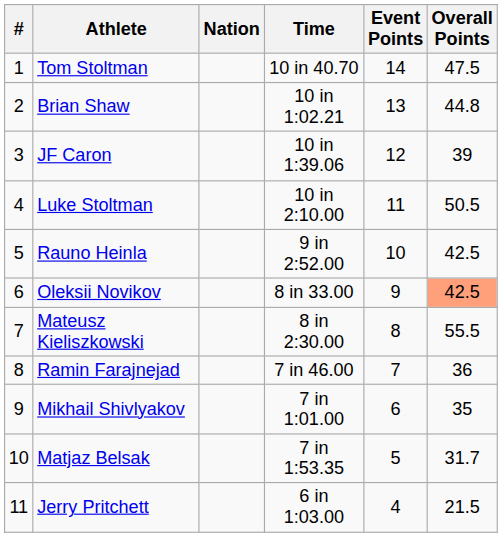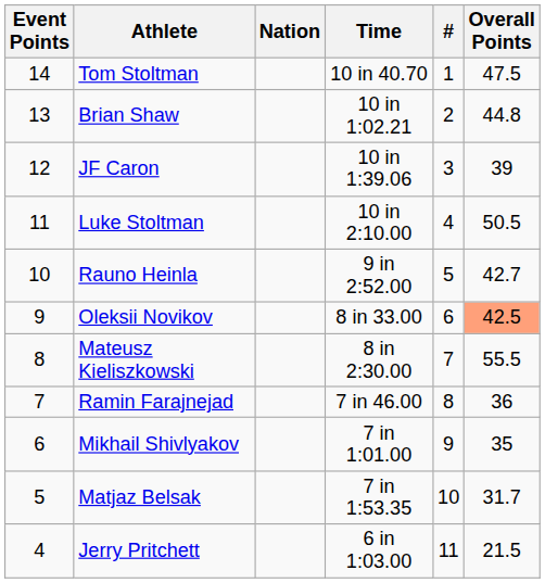 <table class="wikitable sortable" style="text-align:center;width: 70%;">
 <tr>
-<th scope="col" style="width: 10px;">#</th>
+<th scope="col" style="width: 10px;">Event Points</th>
 <th scope="col">Athlete</th>
 <th scope="col">Nation</th>
 <th scope="col">Time</th>
-<th scope="col" style="width: 10px;">Event Points</th>
+<th scope="col" style="width: 10px;">#</th>
 <th scope="col" style="width: 10px;">Overall Points</th>
 </tr>
 <tr>
-<td>1</td>
+<td>14</td>
 <td align=left><a href='#'>Tom Stoltman</a></td>
 <td align=left></td>
 <td>10 in 40.70</td>
-<td>14</td>
+<td>1</td>
 <td>47.5</td>
 </tr>
 <tr>
-<td>2</td>
+<td>13</td>
 <td align=left><a href='#'>Brian Shaw</a></td>
 <td align=left></td>
 <td>10 in 1:02.21</td>
-<td>13</td>
+<td>2</td>
 <td>44.8</td>
 </tr>
 <tr>
-<td>3</td>
+<td>12</td>
 <td align=left><a href='#'>JF Caron</a></td>
 <td align=left></td>
 <td>10 in 1:39.06</td>
-<td>12</td>
+<td>3</td>
 <td>39</td>
 </tr>
 <tr>
-<td>4</td>
+<td>11</td>
 <td align=left><a href='#'>Luke Stoltman</a></td>
 <td align=left></td>
 <td>10 in 2:10.00</td>
-<td>11</td>
+<td>4</td>
 <td>50.5</td>
 </tr>
 <tr>
-<td>5</td>
+<td>10</td>
 <td align=left><a href='#'>Rauno Heinla</a></td>
 <td align=left></td>
 <td>9 in 2:52.00</td>
-<td>10</td>
-<td>42.5</td>
+<td>5</td>
+<td>42.7</td>
+</tr>
+<tr>
+<td>9</td>
+<td align=left><a href='#'>Oleksii Novikov</a></td>
+<td align=left></td>
+<td>8 in 33.00</td>
+<td>6</td>
+<td style="background: lightsalmon;">42.5</td>
+</tr>
+<tr>
+<td>8</td>
+<td align=left><a href='#'>Mateusz Kieliszkowski</a></td>
+<td align=left></td>
+<td>8 in 2:30.00</td>
+<td>7</td>
+<td>55.5</td>
+</tr>
+<tr>
+<td>7</td>
+<td align=left><a href='#'>Ramin Farajnejad</a></td>
+<td align=left></td>
+<td>7 in 46.00</td>
+<td>8</td>
+<td>36</td>
 </tr>
 <tr>
 <td>6</td>
-<td align=left><a href='#'>Oleksii Novikov</a></td>
-<td align=left></td>
-<td>8 in 33.00</td>
-<td>9</td>
-<td style="background: lightsalmon;">42.5</td>
-</tr>
-<tr>
-<td>7</td>
-<td align=left><a href='#'>Mateusz Kieliszkowski</a></td>
-<td align=left></td>
-<td>8 in 2:30.00</td>
-<td>8</td>
-<td>55.5</td>
-</tr>
-<tr>
-<td>8</td>
-<td align=left><a href='#'>Ramin Farajnejad</a></td>
-<td align=left></td>
-<td>7 in 46.00</td>
-<td>7</td>
-<td>36</td>
-</tr>
-<tr>
-<td>9</td>
 <td align=left><a href='#'>Mikhail Shivlyakov</a></td>
 <td align=left></td>
 <td>7 in 1:01.00</td>
-<td>6</td>
+<td>9</td>
 <td>35</td>
 </tr>
 <tr>
-<td>10</td>
+<td>5</td>
 <td align=left><a href='#'>Matjaz Belsak</a></td>
 <td align=left></td>
 <td>7 in 1:53.35</td>
-<td>5</td>
+<td>10</td>
 <td>31.7</td>
 </tr>
 <tr>
-<td>11</td>
+<td>4</td>
 <td align=left><a href='#'>Jerry Pritchett</a></td>
 <td align=left></td>
 <td>6 in 1:03.00</td>
-<td>4</td>
+<td>11</td>
 <td>21.5</td>
 </tr>
 </table>
